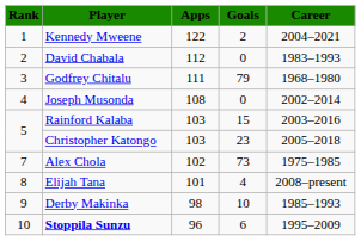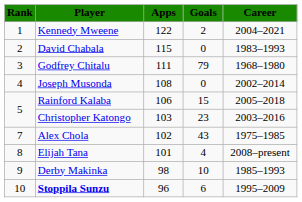 <table class="wikitable sortable"  style="text-align:center;">
 <tr>
 <th style="background:#198A00" width="20px"><span>Rank</span></th>
 <th style="background:#198A00" width="150px"><span>Player</span></th>
 <th style="background:#198A00" width="50px"><span>Apps</span></th>
 <th style="background:#198A00" width="50px"><span>Goals</span></th>
 <th style="background:#198A00" width="100px"><span>Career</span></th>
 </tr>
 <tr>
 <td>1</td>
 <td align=left><a href='#'>Kennedy Mweene</a></td>
 <td>122</td>
 <td>2</td>
 <td>2004–2021</td>
 </tr>
 <tr>
 <td>2</td>
 <td align=left><a href='#'>David Chabala</a></td>
-<td>112</td>
+<td>115</td>
 <td>0</td>
 <td>1983–1993</td>
 </tr>
 <tr>
 <td>3</td>
 <td align=left><a href='#'>Godfrey Chitalu</a></td>
 <td>111</td>
 <td>79</td>
 <td>1968–1980</td>
 </tr>
 <tr>
 <td>4</td>
 <td align=left><a href='#'>Joseph Musonda</a></td>
 <td>108</td>
 <td>0</td>
 <td>2002–2014</td>
 </tr>
 <tr>
 <td rowspan=2>5</td>
 <td align=left><a href='#'>Rainford Kalaba</a></td>
-<td>103</td>
+<td>106</td>
 <td>15</td>
-<td>2003–2016</td>
+<td>2005–2018</td>
 </tr>
 <tr>
 <td align=left><a href='#'>Christopher Katongo</a></td>
 <td>103</td>
 <td>23</td>
-<td>2005–2018</td>
+<td>2003–2016</td>
 </tr>
 <tr>
 <td>7</td>
 <td align=left><a href='#'>Alex Chola</a></td>
 <td>102</td>
-<td>73</td>
+<td>43</td>
 <td>1975–1985</td>
 </tr>
 <tr>
 <td>8</td>
 <td align=left><a href='#'>Elijah Tana</a></td>
 <td>101</td>
 <td>4</td>
 <td>2008–present</td>
 </tr>
 <tr>
 <td>9</td>
 <td align=left><a href='#'>Derby Makinka</a></td>
 <td>98</td>
 <td>10</td>
 <td>1985–1993</td>
 </tr>
 <tr>
 <td>10</td>
 <td align=left><strong><a href='#'>Stoppila Sunzu</a></strong></td>
 <td>96</td>
 <td>6</td>
 <td>1995–2009</td>
 </tr>
 </table>
